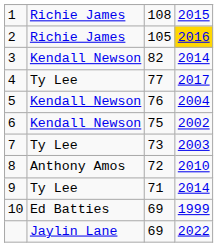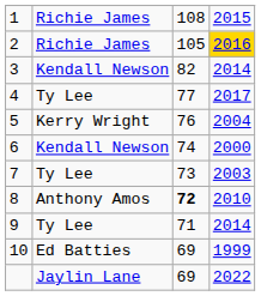 <table class="wikitable">
 <tr>
 </tr>
 <tr>
 <td>1</td>
 <td><a href='#'>Richie James</a></td>
 <td>108</td>
 <td><a href='#'>2015</a></td>
 </tr>
 <tr>
 <td>2</td>
 <td><a href='#'>Richie James</a></td>
 <td>105</td>
 <td style="background: gold;"><a href='#'>2016</a></td>
 </tr>
 <tr>
 <td>3</td>
 <td><a href='#'>Kendall Newson</a></td>
 <td>82</td>
 <td><a href='#'>2014</a></td>
 </tr>
 <tr>
 <td>4</td>
 <td>Ty Lee</td>
 <td>77</td>
 <td><a href='#'>2017</a></td>
 </tr>
 <tr>
 <td>5</td>
-<td><a href='#'>Kendall Newson</a></td>
+<td>Kerry Wright</td>
 <td>76</td>
 <td><a href='#'>2004</a></td>
 </tr>
 <tr>
 <td>6</td>
 <td><a href='#'>Kendall Newson</a></td>
-<td>75</td>
-<td><a href='#'>2002</a></td>
+<td>74</td>
+<td><a href='#'>2000</a></td>
 </tr>
 <tr>
 <td>7</td>
 <td>Ty Lee</td>
 <td>73</td>
 <td><a href='#'>2003</a></td>
 </tr>
 <tr>
 <td>8</td>
 <td>Anthony Amos</td>
-<td>72</td>
+<td><strong>72</strong></td>
 <td><a href='#'>2010</a></td>
 </tr>
 <tr>
 <td>9</td>
 <td>Ty Lee</td>
 <td>71</td>
 <td><a href='#'>2014</a></td>
 </tr>
 <tr>
 <td>10</td>
 <td>Ed Batties</td>
 <td>69</td>
 <td><a href='#'>1999</a></td>
 </tr>
 <tr>
 <td></td>
 <td><a href='#'>Jaylin Lane</a></td>
 <td>69</td>
 <td><a href='#'>2022</a></td>
 </tr>
 </table>
